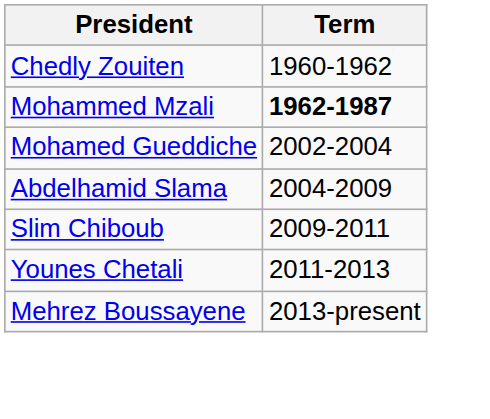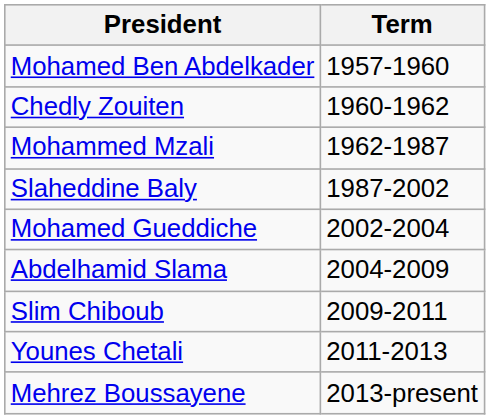 <table class="wikitable">
 <tr>
 <th>President</th>
 <th>Term</th>
+</tr>
+<tr>
+<td><a href='#'>Mohamed Ben Abdelkader</a></td>
+<td>1957-1960</td>
 </tr>
 <tr>
 <td><a href='#'>Chedly Zouiten</a></td>
 <td>1960-1962</td>
 </tr>
 <tr>
 <td><a href='#'>Mohammed Mzali</a></td>
-<td><strong>1962-1987</strong></td>
+<td>1962-1987</td>
+</tr>
+<tr>
+<td><a href='#'>Slaheddine Baly</a></td>
+<td>1987-2002</td>
 </tr>
 <tr>
 <td><a href='#'>Mohamed Gueddiche</a></td>
 <td>2002-2004</td>
 </tr>
 <tr>
 <td><a href='#'>Abdelhamid Slama</a></td>
 <td>2004-2009</td>
 </tr>
 <tr>
 <td><a href='#'>Slim Chiboub</a></td>
 <td>2009-2011</td>
 </tr>
 <tr>
 <td><a href='#'>Younes Chetali</a></td>
 <td>2011-2013</td>
 </tr>
 <tr>
 <td><a href='#'>Mehrez Boussayene</a></td>
 <td>2013-present</td>
 </tr>
 </table>
